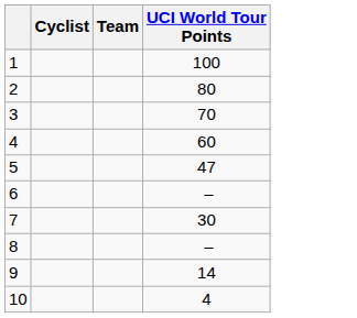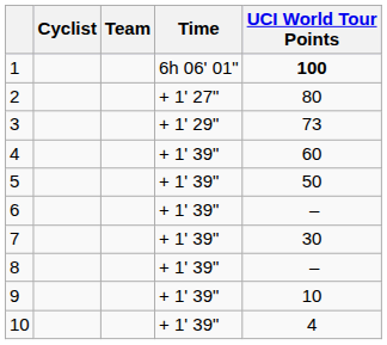 <table class="wikitable">
 <tr style="background:#ccccff;">
 <th></th>
 <th>Cyclist</th>
 <th>Team</th>
+<th>Time</th>
 <th><a href='#'>UCI World Tour</a><br>Points</th>
 </tr>
 <tr>
 <td>1</td>
 <td></td>
 <td></td>
-<td align="center">100</td>
+<td>6h 06' 01"</td>
+<td align="center"><strong>100</strong></td>
 </tr>
 <tr>
 <td>2</td>
 <td></td>
 <td></td>
+<td>+ 1' 27"</td>
 <td align="center">80</td>
 </tr>
 <tr>
 <td>3</td>
 <td></td>
 <td></td>
-<td align="center">70</td>
+<td>+ 1' 29"</td>
+<td align="center">73</td>
 </tr>
 <tr>
 <td>4</td>
 <td></td>
 <td></td>
+<td>+ 1' 39"</td>
 <td align="center">60</td>
 </tr>
 <tr>
 <td>5</td>
 <td></td>
 <td></td>
-<td align="center">47</td>
+<td>+ 1' 39"</td>
+<td align="center">50</td>
 </tr>
 <tr>
 <td>6</td>
 <td></td>
 <td></td>
+<td>+ 1' 39"</td>
 <td align="center"> –</td>
 </tr>
 <tr>
 <td>7</td>
 <td></td>
 <td></td>
+<td>+ 1' 39"</td>
 <td align="center">30</td>
 </tr>
 <tr>
 <td>8</td>
 <td></td>
 <td></td>
+<td>+ 1' 39"</td>
 <td align="center"> –</td>
 </tr>
 <tr>
 <td>9</td>
 <td></td>
 <td></td>
-<td align="center">14</td>
+<td>+ 1' 39"</td>
+<td align="center">10</td>
 </tr>
 <tr>
 <td>10</td>
 <td></td>
 <td></td>
+<td>+ 1' 39"</td>
 <td align="center">4</td>
 </tr>
 </table>
